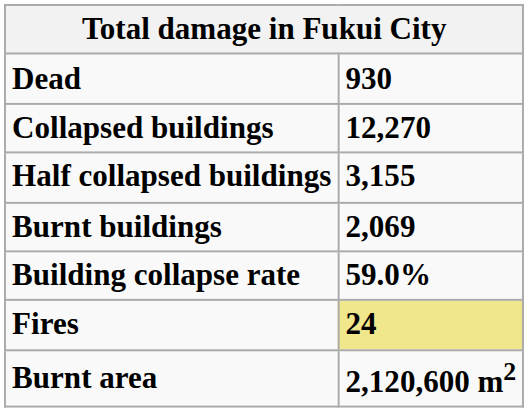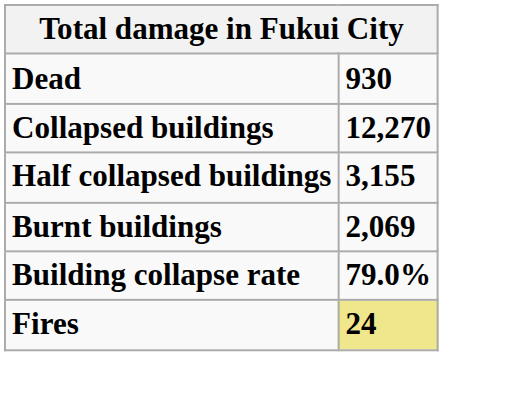 <table class="wikitable">
 <tr>
 <th colspan="2">Total damage in Fukui City</th>
 </tr>
 <tr>
 <td><strong>Dead</strong></td>
 <td><strong>930</strong></td>
 </tr>
 <tr>
 <td><strong>Collapsed buildings</strong></td>
 <td><strong>12,270</strong></td>
 </tr>
 <tr>
 <td><strong>Half collapsed buildings</strong></td>
 <td><strong>3,155</strong></td>
 </tr>
 <tr>
 <td><strong>Burnt buildings</strong></td>
 <td><strong>2,069</strong></td>
 </tr>
 <tr>
 <td><strong>Building collapse rate</strong></td>
-<td><strong>59.0%</strong></td>
+<td><strong>79.0%</strong></td>
 </tr>
 <tr>
 <td><strong>Fires</strong></td>
 <td style="background: khaki;"><strong>24</strong></td>
 </tr>
-<tr>
-<td><strong>Burnt area</strong></td>
-<td><strong>2,120,600 m<sup>2</sup></strong></td>
-</tr>
 </table>
